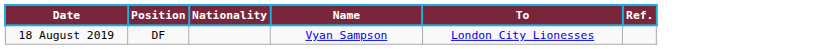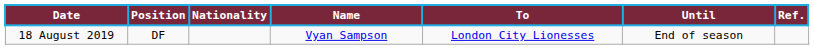 <table class="wikitable" style="text-align:center; font-size:90%; ">
 <tr>
 <th style="background:#7A263A;color:white;border:2px solid #1BB1E7; width:120px;">Date</th>
 <th style="background:#7A263A;color:white;border:2px solid #1BB1E7; width:50px;">Position</th>
 <th style="background:#7A263A;color:white;border:2px solid #1BB1E7; width:50px;">Nationality</th>
 <th style="background:#7A263A;color:white;border:2px solid #1BB1E7; width:150px;">Name</th>
 <th style="background:#7A263A;color:white;border:2px solid #1BB1E7; width:200px;">To</th>
+<th style="background:#7A263A;color:white;border:2px solid #1BB1E7; width:150px;">Until</th>
 <th style="background:#7A263A;color:white;border:2px solid #1BB1E7; width:25px;">Ref.</th>
 </tr>
 <tr>
 <td>18 August 2019</td>
 <td>DF</td>
 <td></td>
 <td><a href='#'>Vyan Sampson</a></td>
 <td> <a href='#'>London City Lionesses</a></td>
+<td>End of season</td>
 <td></td>
 </tr>
 </table>
